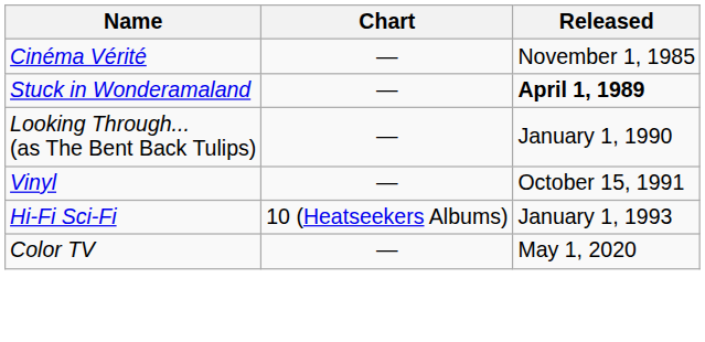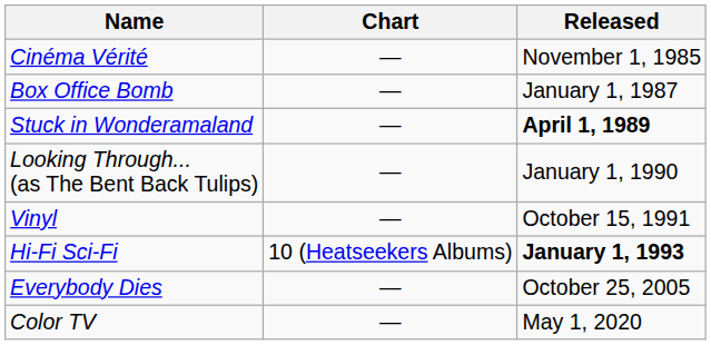 <table class="wikitable">
 <tr>
 <th>Name</th>
 <th>Chart</th>
 <th>Released</th>
 </tr>
 <tr>
 <td><em><a href='#'>Cinéma Vérité</a></em></td>
 <td style="text-align:center;">—</td>
 <td>November 1, 1985</td>
+</tr>
+<tr>
+<td><em><a href='#'>Box Office Bomb</a></em></td>
+<td style="text-align:center;">—</td>
+<td>January 1, 1987</td>
 </tr>
 <tr>
 <td><em><a href='#'>Stuck in Wonderamaland</a></em></td>
 <td style="text-align:center;">—</td>
 <td><strong>April 1, 1989</strong></td>
 </tr>
 <tr>
 <td><em>Looking Through...</em> <br>(as The Bent Back Tulips)</td>
 <td style="text-align:center;">—</td>
 <td>January 1, 1990</td>
 </tr>
 <tr>
 <td><em><a href='#'>Vinyl</a></em></td>
 <td style="text-align:center;">—</td>
 <td>October 15, 1991</td>
 </tr>
 <tr>
 <td><em><a href='#'>Hi-Fi Sci-Fi</a></em></td>
 <td>10 (<a href='#'>Heatseekers</a> Albums)</td>
-<td>January 1, 1993</td>
+<td><strong>January 1, 1993</strong></td>
+</tr>
+<tr>
+<td><em><a href='#'>Everybody Dies</a></em></td>
+<td style="text-align:center;">—</td>
+<td>October 25, 2005</td>
 </tr>
 <tr>
 <td><em>Color TV</em></td>
 <td style="text-align:center;">—</td>
 <td>May 1, 2020</td>
 </tr>
 </table>
